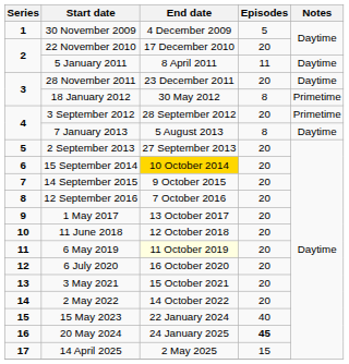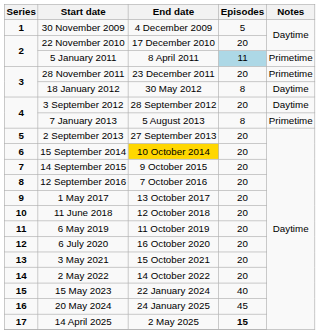 <table class="wikitable" style="text-align:center;">
 <tr>
 <th>Series</th>
 <th>Start date</th>
 <th>End date</th>
 <th>Episodes</th>
 <th>Notes</th>
 </tr>
 <tr>
 <td><strong>1</strong></td>
 <td>30 November 2009</td>
 <td>4 December 2009</td>
 <td>5</td>
 <td rowspan="2">Daytime</td>
 </tr>
 <tr>
 <td rowspan="2"><strong>2</strong></td>
 <td>22 November 2010</td>
 <td>17 December 2010</td>
 <td>20</td>
 </tr>
 <tr>
 <td>5 January 2011</td>
 <td>8 April 2011</td>
-<td>11</td>
-<td>Daytime</td>
+<td style="background: lightblue;">11</td>
+<td>Primetime</td>
 </tr>
 <tr>
 <td rowspan="2"><strong>3</strong></td>
 <td>28 November 2011</td>
 <td>23 December 2011</td>
 <td>20</td>
-<td>Daytime</td>
+<td>Primetime</td>
 </tr>
 <tr>
 <td>18 January 2012</td>
 <td>30 May 2012</td>
 <td>8</td>
-<td>Primetime</td>
+<td>Daytime</td>
 </tr>
 <tr>
 <td rowspan="2"><strong>4</strong></td>
 <td>3 September 2012</td>
 <td>28 September 2012</td>
 <td>20</td>
-<td>Primetime</td>
+<td>Daytime</td>
 </tr>
 <tr>
 <td>7 January 2013</td>
 <td>5 August 2013</td>
 <td>8</td>
-<td>Daytime</td>
+<td>Primetime</td>
 </tr>
 <tr>
 <td><strong>5</strong></td>
 <td>2 September 2013</td>
 <td>27 September 2013</td>
 <td>20</td>
 <td rowspan="14">Daytime</td>
 </tr>
 <tr>
 <td><strong>6</strong></td>
 <td>15 September 2014</td>
 <td style="background: gold;">10 October 2014</td>
 <td>20</td>
 </tr>
 <tr>
 <td><strong>7</strong></td>
 <td>14 September 2015</td>
 <td>9 October 2015</td>
 <td>20</td>
 </tr>
 <tr>
 <td><strong>8</strong></td>
 <td>12 September 2016</td>
 <td>7 October 2016</td>
 <td>20</td>
 </tr>
 <tr>
 <td><strong>9</strong></td>
 <td>1 May 2017</td>
 <td>13 October 2017</td>
 <td>20</td>
 </tr>
 <tr>
 <td><strong>10</strong></td>
 <td>11 June 2018</td>
 <td>12 October 2018</td>
 <td>20</td>
 </tr>
 <tr>
 <td><strong>11</strong></td>
 <td>6 May 2019</td>
-<td style="background: lightyellow;">11 October 2019</td>
+<td>11 October 2019</td>
 <td>20</td>
 </tr>
 <tr>
 <td><strong>12</strong></td>
 <td>6 July 2020</td>
 <td>16 October 2020</td>
 <td>20</td>
 </tr>
 <tr>
 <td><strong>13</strong></td>
 <td>3 May 2021</td>
 <td>15 October 2021</td>
 <td>20</td>
 </tr>
 <tr>
 <td><strong>14</strong></td>
 <td>2 May 2022</td>
 <td>14 October 2022</td>
 <td>20</td>
 </tr>
 <tr>
 <td><strong>15</strong></td>
 <td>15 May 2023</td>
 <td>22 January 2024</td>
 <td>40</td>
 </tr>
 <tr>
 <td><strong>16</strong></td>
 <td>20 May 2024</td>
 <td>24 January 2025</td>
-<td><strong>45</strong></td>
+<td>45</td>
 </tr>
 <tr>
 <td><strong>17</strong></td>
 <td>14 April 2025</td>
 <td>2 May 2025</td>
-<td>15</td>
+<td><strong>15</strong></td>
 </tr>
 <tr>
 </tr>
 </table>
